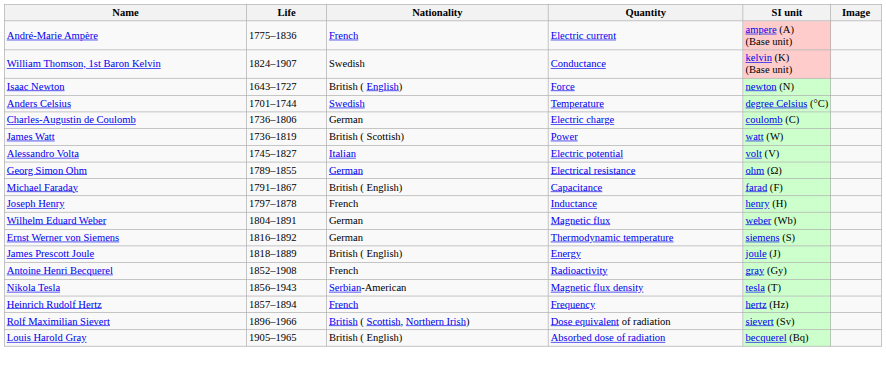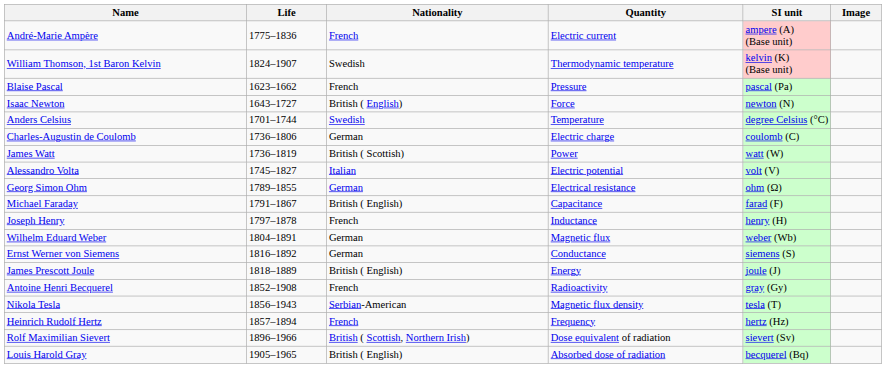 <table class="sortable wikitable">
 <tr>
 <th>Name</th>
 <th>Life</th>
 <th>Nationality</th>
 <th>Quantity</th>
 <th>SI unit</th>
 <th>Image</th>
 </tr>
 <tr>
 <td><a href='#'>André-Marie Ampère</a></td>
 <td>1775–1836</td>
 <td> <a href='#'>French</a></td>
 <td><a href='#'>Electric current</a></td>
 <td style="background-color:#FFCCCC" width="10%"><a href='#'>ampere</a> (A) <br>(Base unit)</td>
 <td></td>
 </tr>
 <tr>
 <td><a href='#'>William Thomson, 1st Baron Kelvin</a></td>
 <td>1824–1907</td>
 <td> Swedish</td>
-<td><a href='#'>Conductance</a></td>
+<td><a href='#'>Thermodynamic temperature</a></td>
 <td style="background-color:#FFCCCC" width="10%"><a href='#'>kelvin</a> (K) <br>(Base unit)</td>
+<td></td>
+</tr>
+<tr>
+<td><a href='#'>Blaise Pascal</a></td>
+<td>1623–1662</td>
+<td> French</td>
+<td><a href='#'>Pressure</a></td>
+<td style="background-color:#CCFFCC" width="10%"><a href='#'>pascal</a> (Pa)</td>
 <td></td>
 </tr>
 <tr>
 <td><a href='#'>Isaac Newton</a></td>
 <td>1643–1727</td>
 <td> British ( <a href='#'>English</a>)</td>
 <td><a href='#'>Force</a></td>
 <td style="background-color:#CCFFCC" width="10%"><a href='#'>newton</a> (N)</td>
 <td></td>
 </tr>
 <tr>
 <td><a href='#'>Anders Celsius</a></td>
 <td>1701–1744</td>
 <td> <a href='#'>Swedish</a></td>
 <td><a href='#'>Temperature</a></td>
 <td style="background-color:#CCFFCC" width="10%"><a href='#'>degree Celsius</a> (°C)<br></td>
 <td></td>
 </tr>
 <tr>
 <td><a href='#'>Charles-Augustin de Coulomb</a></td>
 <td>1736–1806</td>
 <td> German</td>
 <td><a href='#'>Electric charge</a></td>
 <td style="background-color:#CCFFCC" width="10%"><a href='#'>coulomb</a> (C)</td>
 <td></td>
 </tr>
 <tr>
 <td><a href='#'>James Watt</a></td>
 <td>1736–1819</td>
 <td> British ( Scottish)</td>
 <td><a href='#'>Power</a></td>
 <td style="background-color:#CCFFCC" width="10%"><a href='#'>watt</a> (W)</td>
 <td></td>
 </tr>
 <tr>
 <td><a href='#'>Alessandro Volta</a></td>
 <td>1745–1827</td>
 <td> <a href='#'>Italian</a></td>
 <td><a href='#'>Electric potential</a></td>
 <td style="background-color:#CCFFCC" width="10%"><a href='#'>volt</a> (V)</td>
 <td></td>
 </tr>
 <tr>
 <td><a href='#'>Georg Simon Ohm</a></td>
 <td>1789–1855</td>
 <td> <a href='#'>German</a></td>
 <td><a href='#'>Electrical resistance</a></td>
 <td style="background-color:#CCFFCC" width="10%"><a href='#'>ohm</a> (Ω)</td>
 <td></td>
 </tr>
 <tr>
 <td><a href='#'>Michael Faraday</a></td>
 <td>1791–1867</td>
 <td> British ( English)</td>
 <td><a href='#'>Capacitance</a></td>
 <td style="background-color:#CCFFCC" width="10%"><a href='#'>farad</a> (F)</td>
 <td></td>
 </tr>
 <tr>
 <td><a href='#'>Joseph Henry</a></td>
 <td>1797–1878</td>
 <td> French</td>
 <td><a href='#'>Inductance</a></td>
 <td style="background-color:#CCFFCC" width="10%"><a href='#'>henry</a> (H)</td>
 <td></td>
 </tr>
 <tr>
 <td><a href='#'>Wilhelm Eduard Weber</a></td>
 <td>1804–1891</td>
 <td> German</td>
 <td><a href='#'>Magnetic flux</a></td>
 <td style="background-color:#CCFFCC" width="10%"><a href='#'>weber</a> (Wb)</td>
 <td></td>
 </tr>
 <tr>
 <td><a href='#'>Ernst Werner von Siemens</a></td>
 <td>1816–1892</td>
 <td> German</td>
-<td><a href='#'>Thermodynamic temperature</a></td>
+<td><a href='#'>Conductance</a></td>
 <td style="background-color:#CCFFCC" width="10%"><a href='#'>siemens</a> (S)</td>
 <td></td>
 </tr>
 <tr>
 <td><a href='#'>James Prescott Joule</a></td>
 <td>1818–1889</td>
 <td> British ( English)</td>
 <td><a href='#'>Energy</a></td>
 <td style="background-color:#CCFFCC" width="10%"><a href='#'>joule</a> (J)</td>
 <td></td>
 </tr>
 <tr>
 <td><a href='#'>Antoine Henri Becquerel</a></td>
 <td>1852–1908</td>
 <td> French</td>
 <td><a href='#'>Radioactivity</a></td>
 <td style="background-color:#CCFFCC" width="10%"><a href='#'>gray</a> (Gy)</td>
 <td></td>
 </tr>
 <tr>
 <td><a href='#'>Nikola Tesla</a></td>
 <td>1856–1943</td>
 <td> <a href='#'>Serbian</a>-American</td>
 <td><a href='#'>Magnetic flux density</a></td>
 <td style="background-color:#CCFFCC" width="10%"><a href='#'>tesla</a> (T)</td>
 <td></td>
 </tr>
 <tr>
 <td><a href='#'>Heinrich Rudolf Hertz</a></td>
 <td>1857–1894</td>
 <td> <a href='#'>French</a></td>
 <td><a href='#'>Frequency</a></td>
 <td style="background-color:#CCFFCC" width="10%"><a href='#'>hertz</a> (Hz)</td>
 <td></td>
 </tr>
 <tr>
 <td><a href='#'>Rolf Maximilian Sievert</a></td>
 <td>1896–1966</td>
 <td> <a href='#'>British</a> ( <a href='#'>Scottish</a>,  <a href='#'>Northern Irish</a>)</td>
 <td><a href='#'>Dose equivalent</a> of radiation</td>
 <td style="background-color:#CCFFCC" width="10%"><a href='#'>sievert</a> (Sv)</td>
 <td></td>
 </tr>
 <tr>
 <td><a href='#'>Louis Harold Gray</a></td>
 <td>1905–1965</td>
 <td> British ( English)</td>
 <td><a href='#'>Absorbed dose of radiation</a></td>
 <td style="background-color:#CCFFCC" width="10%"><a href='#'>becquerel</a> (Bq)</td>
 <td></td>
 </tr>
 </table>
